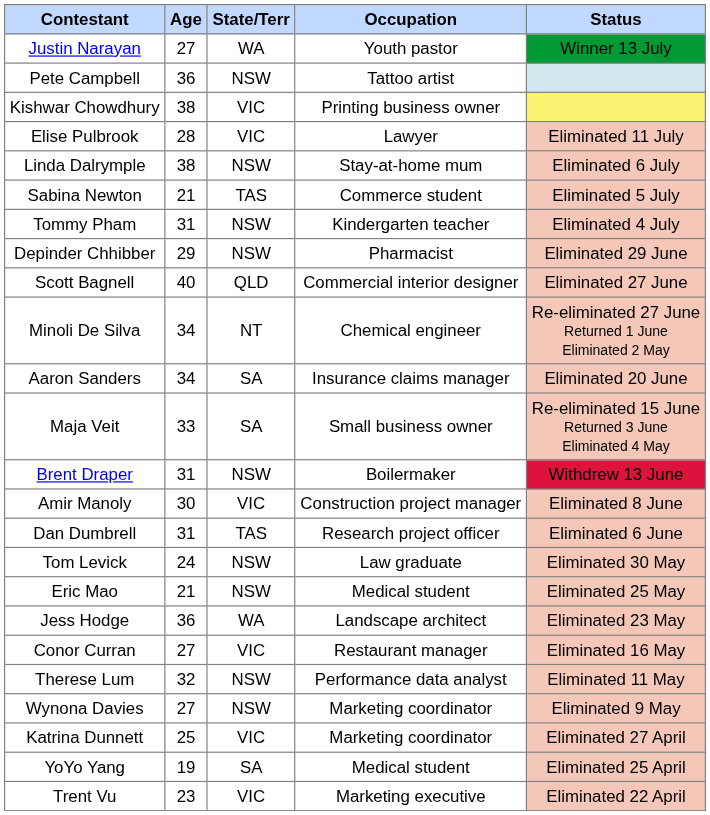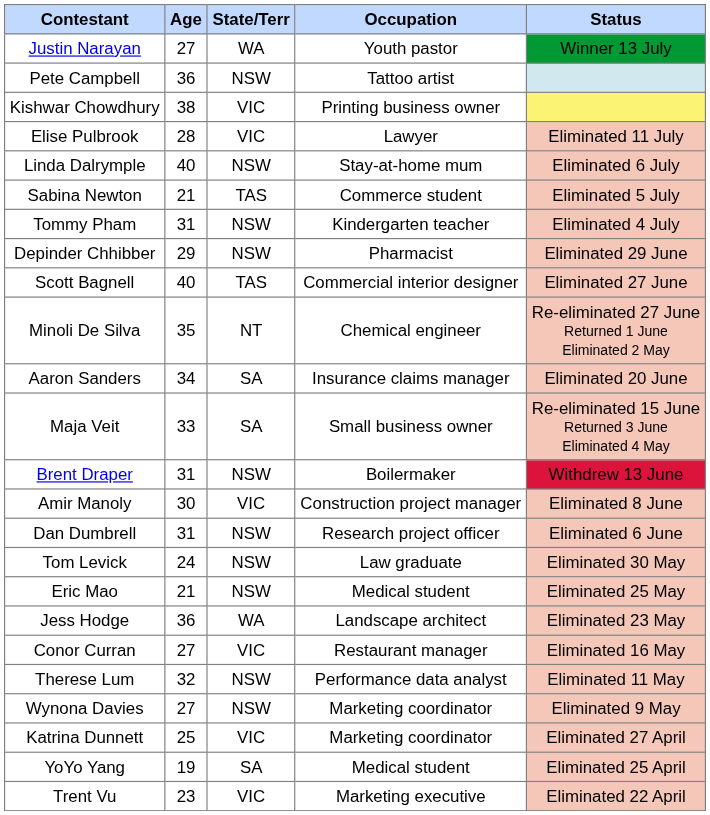 <table class="sortable" border="1" cellpadding="4" cellspacing="0" style="text-align:center; font-size:90%; border-collapse:collapse;">
 <tr style="background:#C1D8FF;">
 <th>Contestant</th>
 <th>Age</th>
 <th>State/Terr</th>
 <th>Occupation</th>
 <th>Status</th>
 </tr>
 <tr>
 <td><a href='#'>Justin Narayan</a></td>
 <td>27</td>
 <td>WA</td>
 <td>Youth pastor</td>
 <td style="background:#093;"><span>Winner 13 July</span></td>
 </tr>
 <tr>
 <td>Pete Campbell</td>
 <td>36</td>
 <td>NSW</td>
 <td>Tattoo artist</td>
 <td style="background:#d1e8ef;"></td>
 </tr>
 <tr>
 <td>Kishwar Chowdhury</td>
 <td>38</td>
 <td>VIC</td>
 <td>Printing business owner</td>
 <td style="background:#fbf373;"></td>
 </tr>
 <tr>
 <td>Elise Pulbrook</td>
 <td>28</td>
 <td>VIC</td>
 <td>Lawyer</td>
 <td style="background:#f4c7b8;">Eliminated 11 July</td>
 </tr>
 <tr>
 <td>Linda Dalrymple</td>
-<td>38</td>
+<td>40</td>
 <td>NSW</td>
 <td>Stay-at-home mum</td>
 <td style="background:#f4c7b8;">Eliminated 6 July</td>
 </tr>
 <tr>
 <td>Sabina Newton</td>
 <td>21</td>
 <td>TAS</td>
 <td>Commerce student</td>
 <td style="background:#f4c7b8;">Eliminated 5 July</td>
 </tr>
 <tr>
 <td>Tommy Pham</td>
 <td>31</td>
 <td>NSW</td>
 <td>Kindergarten teacher</td>
 <td style="background:#f4c7b8;">Eliminated 4 July</td>
 </tr>
 <tr>
 <td>Depinder Chhibber</td>
 <td>29</td>
 <td>NSW</td>
 <td>Pharmacist</td>
 <td style="background:#f4c7b8;">Eliminated 29 June</td>
 </tr>
 <tr>
 <td>Scott Bagnell</td>
 <td>40</td>
-<td>QLD</td>
+<td>TAS</td>
 <td>Commercial interior designer</td>
 <td style="background:#f4c7b8;">Eliminated 27 June</td>
 </tr>
 <tr>
 <td>Minoli De Silva</td>
-<td>34</td>
+<td>35</td>
 <td>NT</td>
 <td>Chemical engineer</td>
 <td style="background:#f4c7b8;">Re-eliminated 27 June<br><small>Returned 1 June<br>Eliminated 2 May</small></td>
 </tr>
 <tr>
 <td>Aaron Sanders</td>
 <td>34</td>
 <td>SA</td>
 <td>Insurance claims manager</td>
 <td style="background:#f4c7b8;">Eliminated 20 June</td>
 </tr>
 <tr>
 <td>Maja Veit</td>
 <td>33</td>
 <td>SA</td>
 <td>Small business owner</td>
 <td style="background:#f4c7b8;">Re-eliminated 15 June<br><small>Returned 3 June<br>Eliminated 4 May</small></td>
 </tr>
 <tr>
 <td><a href='#'>Brent Draper</a></td>
 <td>31</td>
 <td>NSW</td>
 <td>Boilermaker</td>
 <td style="background:Crimson;"><span>Withdrew 13 June</span></td>
 </tr>
 <tr>
 <td>Amir Manoly</td>
 <td>30</td>
 <td>VIC</td>
 <td>Construction project manager</td>
 <td style="background:#f4c7b8;">Eliminated 8 June</td>
 </tr>
 <tr>
 <td>Dan Dumbrell</td>
 <td>31</td>
-<td>TAS</td>
+<td>NSW</td>
 <td>Research project officer</td>
 <td style="background:#f4c7b8;">Eliminated 6 June</td>
 </tr>
 <tr>
 <td>Tom Levick</td>
 <td>24</td>
 <td>NSW</td>
 <td>Law graduate</td>
 <td style="background:#f4c7b8;">Eliminated 30 May</td>
 </tr>
 <tr>
 <td>Eric Mao</td>
 <td>21</td>
 <td>NSW</td>
 <td>Medical student</td>
 <td style="background:#f4c7b8;">Eliminated 25 May</td>
 </tr>
 <tr>
 <td>Jess Hodge</td>
 <td>36</td>
 <td>WA</td>
 <td>Landscape architect</td>
 <td style="background:#f4c7b8;">Eliminated 23 May</td>
 </tr>
 <tr>
 <td>Conor Curran</td>
 <td>27</td>
 <td>VIC</td>
 <td>Restaurant manager</td>
 <td style="background:#f4c7b8;">Eliminated 16 May</td>
 </tr>
 <tr>
 <td>Therese Lum</td>
 <td>32</td>
 <td>NSW</td>
 <td>Performance data analyst</td>
 <td style="background:#f4c7b8;">Eliminated 11 May</td>
 </tr>
 <tr>
 <td>Wynona Davies</td>
 <td>27</td>
 <td>NSW</td>
 <td>Marketing coordinator</td>
 <td style="background:#f4c7b8;">Eliminated 9 May</td>
 </tr>
 <tr>
 <td>Katrina Dunnett</td>
 <td>25</td>
 <td>VIC</td>
 <td>Marketing coordinator</td>
 <td style="background:#f4c7b8;">Eliminated 27 April</td>
 </tr>
 <tr>
 <td>YoYo Yang</td>
 <td>19</td>
 <td>SA</td>
 <td>Medical student</td>
 <td style="background:#f4c7b8;">Eliminated 25 April</td>
 </tr>
 <tr>
 <td>Trent Vu</td>
 <td>23</td>
 <td>VIC</td>
 <td>Marketing executive</td>
 <td style="background:#f4c7b8;">Eliminated 22 April</td>
 </tr>
 </table>
